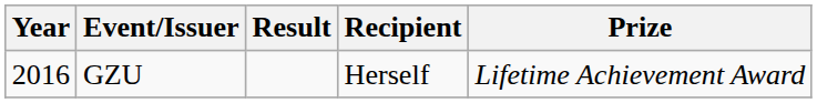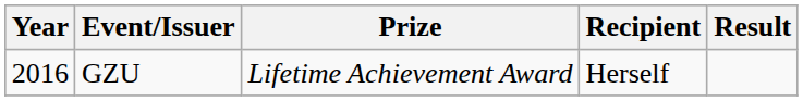 <table class="wikitable">
 <tr>
 <th>Year</th>
 <th>Event/Issuer</th>
+<th>Prize</th>
+<th>Recipient</th>
 <th>Result</th>
-<th>Recipient</th>
-<th>Prize</th>
 </tr>
 <tr>
 <td>2016</td>
 <td>GZU</td>
+<td><em>Lifetime Achievement Award</em></td>
+<td>Herself</td>
 <td></td>
-<td>Herself</td>
-<td><em>Lifetime Achievement Award</em></td>
 </tr>
 </table>
